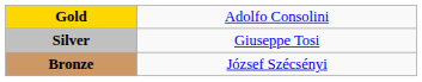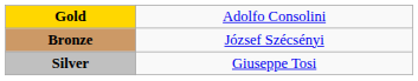 <table class="wikitable" style="text-align:center; " width="35%">
 <tr>
 <td bgcolor="gold"><strong>Gold</strong></td>
 <td><a href='#'>Adolfo Consolini</a><br>  <small><em></em></small></td>
 </tr>
 <tr>
+<td bgcolor="CC9966"><strong>Bronze</strong></td>
+<td><a href='#'>József Szécsényi</a><br>  <small><em></em></small></td>
+</tr>
+<tr>
 <td bgcolor="silver"><strong>Silver</strong></td>
 <td><a href='#'>Giuseppe Tosi</a><br>  <small><em></em></small></td>
 </tr>
-<tr>
-<td bgcolor="CC9966"><strong>Bronze</strong></td>
-<td><a href='#'>József Szécsényi</a><br>  <small><em></em></small></td>
-</tr>
 </table>
